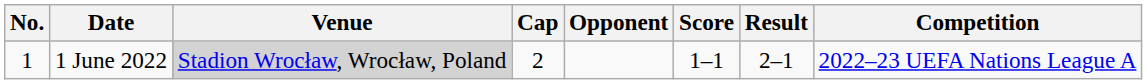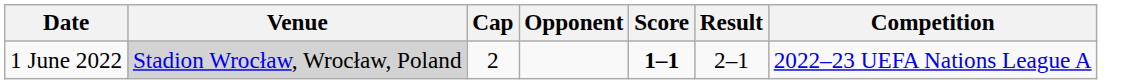 <table class="wikitable">
 <tr>
-<th scope="col">No.</th>
 <th scope="col">Date</th>
 <th scope="col">Venue</th>
 <th scope="col">Cap</th>
 <th scope="col">Opponent</th>
 <th scope="col">Score</th>
 <th scope="col">Result</th>
 <th scope="col">Competition</th>
 </tr>
 <tr>
-<td align="center">1</td>
 <td>1 June 2022</td>
 <td style="background: lightgrey;"><a href='#'>Stadion Wrocław</a>, Wrocław, Poland</td>
 <td align="center">2</td>
 <td></td>
-<td align="center">1–1</td>
+<td align="center"><strong>1–1</strong></td>
 <td align=center>2–1</td>
 <td><a href='#'>2022–23 UEFA Nations League A</a></td>
 </tr>
 </table>
